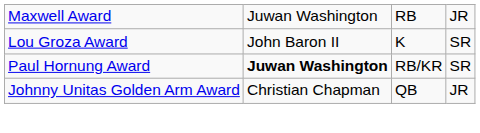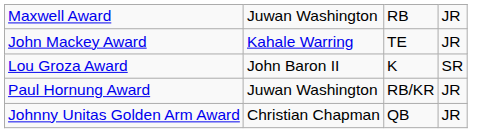 <table class="wikitable">
 <tr>
 <td><a href='#'>Maxwell Award</a></td>
 <td>Juwan Washington</td>
 <td>RB</td>
+<td>JR</td>
+</tr>
+<tr>
+<td><a href='#'>John Mackey Award</a></td>
+<td><a href='#'>Kahale Warring</a></td>
+<td>TE</td>
 <td>JR</td>
 </tr>
 <tr>
 <td><a href='#'>Lou Groza Award</a></td>
 <td>John Baron II</td>
 <td>K</td>
 <td>SR</td>
 </tr>
 <tr>
 <td><a href='#'>Paul Hornung Award</a></td>
-<td><strong>Juwan Washington</strong></td>
+<td>Juwan Washington</td>
 <td>RB/KR</td>
-<td>SR</td>
+<td>JR</td>
 </tr>
 <tr>
 <td><a href='#'>Johnny Unitas Golden Arm Award</a></td>
 <td>Christian Chapman</td>
 <td>QB</td>
 <td>JR</td>
 </tr>
 </table>
